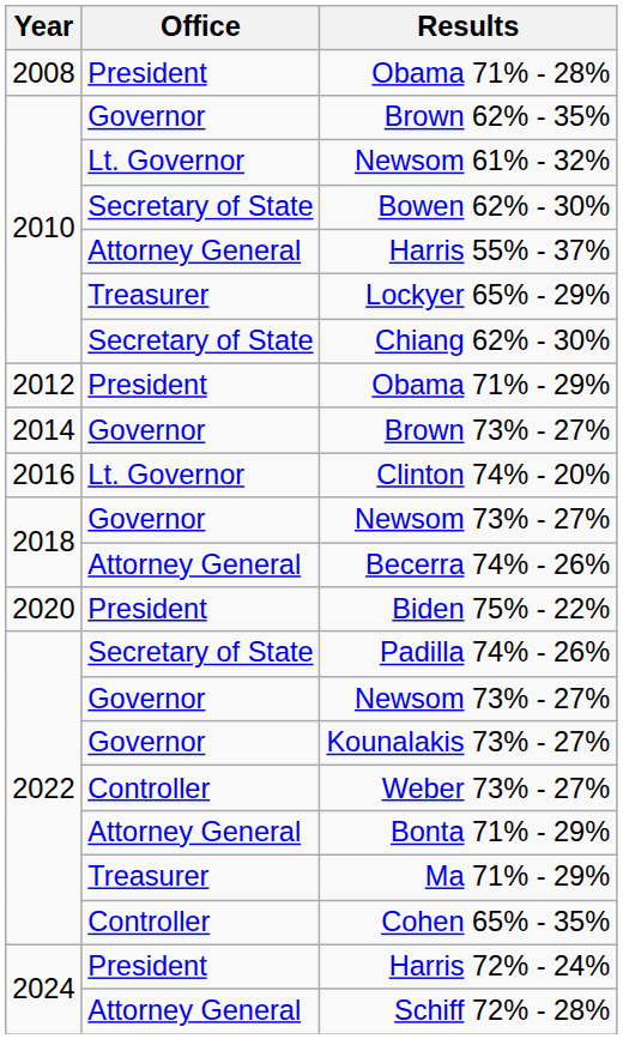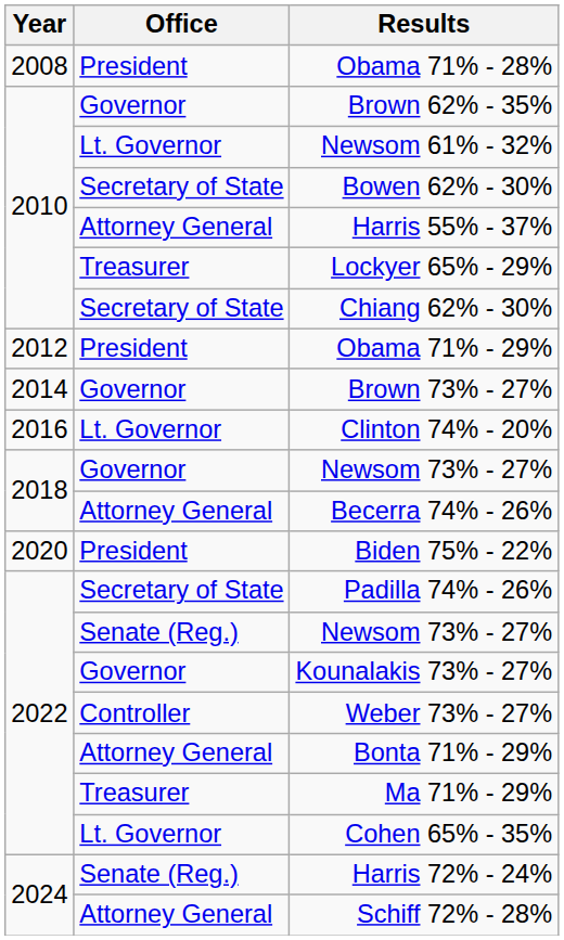 <table class=wikitable>
 <tr>
 <th>Year</th>
 <th>Office</th>
 <th>Results</th>
 </tr>
 <tr>
 <td>2008</td>
 <td><a href='#'>President</a></td>
 <td align="right" ><a href='#'>Obama</a> 71% - 28%</td>
 </tr>
 <tr>
 <td rowspan=6>2010</td>
 <td><a href='#'>Governor</a></td>
 <td align="right" ><a href='#'>Brown</a> 62% - 35%</td>
 </tr>
 <tr>
 <td><a href='#'>Lt. Governor</a></td>
 <td align="right" ><a href='#'>Newsom</a> 61% - 32%</td>
 </tr>
 <tr>
 <td><a href='#'>Secretary of State</a></td>
 <td align="right" ><a href='#'>Bowen</a> 62% - 30%</td>
 </tr>
 <tr>
 <td><a href='#'>Attorney General</a></td>
 <td align="right" ><a href='#'>Harris</a> 55% - 37%</td>
 </tr>
 <tr>
 <td><a href='#'>Treasurer</a></td>
 <td align="right" ><a href='#'>Lockyer</a> 65% - 29%</td>
 </tr>
 <tr>
 <td><a href='#'>Secretary of State</a></td>
 <td align="right" ><a href='#'>Chiang</a> 62% - 30%</td>
 </tr>
 <tr>
 <td>2012</td>
 <td><a href='#'>President</a></td>
 <td align="right" ><a href='#'>Obama</a> 71% - 29%</td>
 </tr>
 <tr>
 <td>2014</td>
 <td><a href='#'>Governor</a></td>
 <td align="right" ><a href='#'>Brown</a> 73% - 27%</td>
 </tr>
 <tr>
 <td>2016</td>
 <td><a href='#'>Lt. Governor</a></td>
 <td align="right" ><a href='#'>Clinton</a> 74% - 20%</td>
 </tr>
 <tr>
 <td rowspan=2>2018</td>
 <td><a href='#'>Governor</a></td>
 <td align="right" ><a href='#'>Newsom</a> 73% - 27%</td>
 </tr>
 <tr>
 <td><a href='#'>Attorney General</a></td>
 <td align="right" ><a href='#'>Becerra</a> 74% - 26%</td>
 </tr>
 <tr>
 <td>2020</td>
 <td><a href='#'>President</a></td>
 <td align="right" ><a href='#'>Biden</a> 75% - 22%</td>
 </tr>
 <tr>
 <td rowspan=7>2022</td>
 <td><a href='#'>Secretary of State</a></td>
 <td align="right" ><a href='#'>Padilla</a> 74% - 26%</td>
 </tr>
 <tr>
-<td><a href='#'>Governor</a></td>
+<td><a href='#'>Senate (Reg.)</a></td>
 <td align="right" ><a href='#'>Newsom</a> 73% - 27%</td>
 </tr>
 <tr>
 <td><a href='#'>Governor</a></td>
 <td align="right" ><a href='#'>Kounalakis</a> 73% - 27%</td>
 </tr>
 <tr>
 <td><a href='#'>Controller</a></td>
 <td align="right" ><a href='#'>Weber</a> 73% - 27%</td>
 </tr>
 <tr>
 <td><a href='#'>Attorney General</a></td>
 <td align="right" ><a href='#'>Bonta</a> 71% - 29%</td>
 </tr>
 <tr>
 <td><a href='#'>Treasurer</a></td>
 <td align="right" ><a href='#'>Ma</a> 71% - 29%</td>
 </tr>
 <tr>
-<td><a href='#'>Controller</a></td>
+<td><a href='#'>Lt. Governor</a></td>
 <td align="right" ><a href='#'>Cohen</a> 65% - 35%</td>
 </tr>
 <tr>
 <td rowspan=2>2024</td>
-<td><a href='#'>President</a></td>
+<td><a href='#'>Senate (Reg.)</a></td>
 <td align="right" ><a href='#'>Harris</a> 72% - 24%</td>
 </tr>
 <tr>
 <td><a href='#'>Attorney General</a></td>
 <td align="right" ><a href='#'>Schiff</a> 72% - 28%</td>
 </tr>
 </table>
